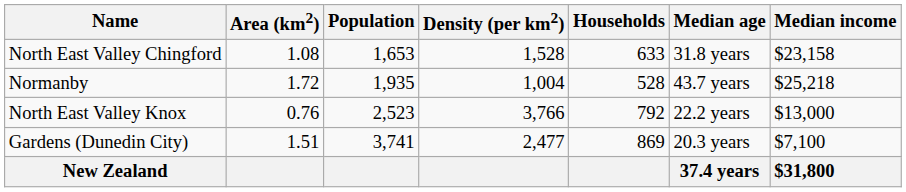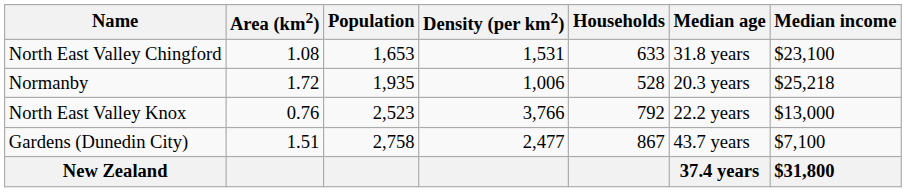 <table class="wikitable">
 <tr>
 <th>Name</th>
 <th>Area (km<sup>2</sup>)</th>
 <th>Population</th>
 <th>Density (per km<sup>2</sup>)</th>
 <th>Households</th>
 <th>Median age</th>
 <th>Median income</th>
 </tr>
 <tr>
 <td>North East Valley Chingford</td>
 <td style="text-align:right;">1.08</td>
 <td style="text-align:right;">1,653</td>
-<td style="text-align:right;">1,528</td>
+<td style="text-align:right;">1,531</td>
 <td style="text-align:right;">633</td>
 <td>31.8 years</td>
-<td>$23,158</td>
+<td>$23,100</td>
 </tr>
 <tr>
 <td>Normanby</td>
 <td style="text-align:right;">1.72</td>
 <td style="text-align:right;">1,935</td>
-<td style="text-align:right;">1,004</td>
+<td style="text-align:right;">1,006</td>
 <td style="text-align:right;">528</td>
-<td>43.7 years</td>
+<td>20.3 years</td>
 <td>$25,218</td>
 </tr>
 <tr>
 <td>North East Valley Knox</td>
 <td style="text-align:right;">0.76</td>
 <td style="text-align:right;">2,523</td>
 <td style="text-align:right;">3,766</td>
 <td style="text-align:right;">792</td>
 <td>22.2 years</td>
 <td>$13,000</td>
 </tr>
 <tr>
 <td>Gardens (Dunedin City)</td>
 <td style="text-align:right;">1.51</td>
-<td style="text-align:right;">3,741</td>
+<td style="text-align:right;">2,758</td>
 <td style="text-align:right;">2,477</td>
-<td style="text-align:right;">869</td>
-<td>20.3 years</td>
+<td style="text-align:right;">867</td>
+<td>43.7 years</td>
 <td>$7,100</td>
 </tr>
 <tr>
 <th>New Zealand</th>
 <th></th>
 <th></th>
 <th></th>
 <th></th>
 <th>37.4 years</th>
 <th style="text-align:left;">$31,800</th>
 </tr>
 </table>
